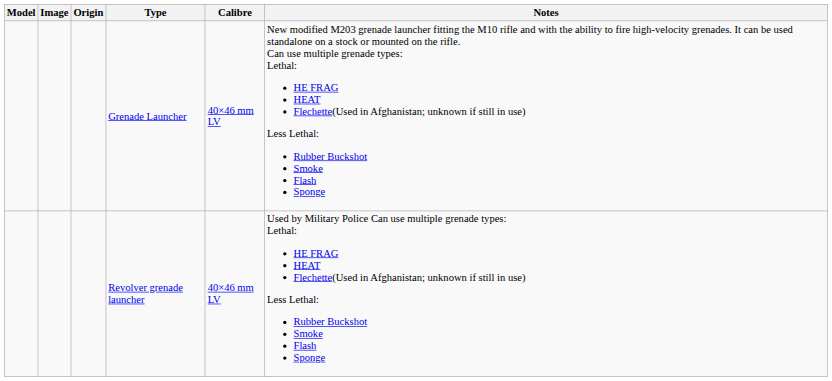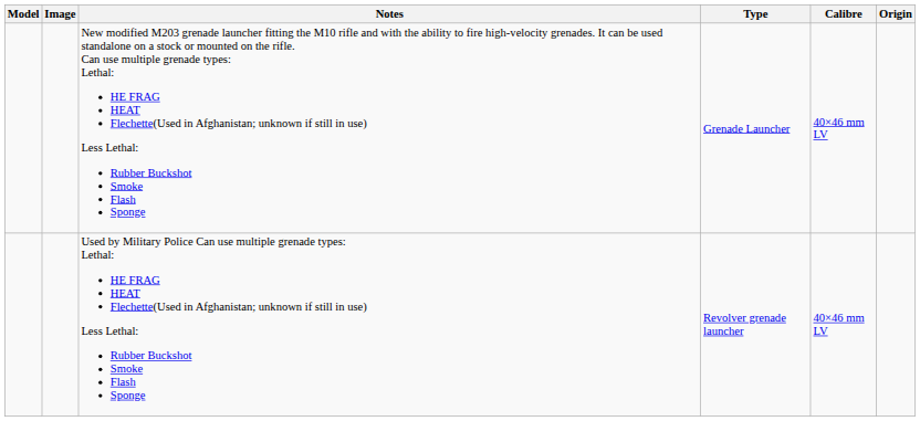 <table class="wikitable sortable">
 <tr>
 <th>Model</th>
 <th>Image</th>
-<th>Origin</th>
+<th>Notes</th>
 <th>Type</th>
 <th>Calibre</th>
-<th>Notes</th>
+<th>Origin</th>
 </tr>
 <tr>
 <td></td>
 <td><br></td>
-<td></td>
+<td>New modified M203 grenade launcher fitting the M10 rifle and with the ability to fire high-velocity grenades. It can be used standalone on a stock or mounted on the rifle.<br>Can use multiple grenade types:<br>Lethal:<ul><li><a href='#'>HE FRAG</a></li><li><a href='#'>HEAT</a></li><li><a href='#'>Flechette</a>(Used in Afghanistan; unknown if still in use)</li></ul>Less Lethal:<ul><li><a href='#'>Rubber Buckshot</a></li><li><a href='#'>Smoke</a></li><li><a href='#'>Flash</a></li><li><a href='#'>Sponge</a></li></ul></td>
 <td><a href='#'>Grenade Launcher</a></td>
 <td><a href='#'>40×46 mm LV</a></td>
-<td>New modified M203 grenade launcher fitting the M10 rifle and with the ability to fire high-velocity grenades. It can be used standalone on a stock or mounted on the rifle.<br>Can use multiple grenade types:<br>Lethal:<ul><li><a href='#'>HE FRAG</a></li><li><a href='#'>HEAT</a></li><li><a href='#'>Flechette</a>(Used in Afghanistan; unknown if still in use)</li></ul>Less Lethal:<ul><li><a href='#'>Rubber Buckshot</a></li><li><a href='#'>Smoke</a></li><li><a href='#'>Flash</a></li><li><a href='#'>Sponge</a></li></ul></td>
+<td></td>
 </tr>
 <tr>
 <td></td>
 <td></td>
-<td></td>
+<td>Used by Military Police Can use multiple grenade types:<br>Lethal:<ul><li><a href='#'>HE FRAG</a></li><li><a href='#'>HEAT</a></li><li><a href='#'>Flechette</a>(Used in Afghanistan; unknown if still in use)</li></ul>Less Lethal:<ul><li><a href='#'>Rubber Buckshot</a></li><li><a href='#'>Smoke</a></li><li><a href='#'>Flash</a></li><li><a href='#'>Sponge</a></li></ul></td>
 <td><a href='#'>Revolver grenade launcher</a></td>
 <td><a href='#'>40×46 mm LV</a></td>
-<td>Used by Military Police Can use multiple grenade types:<br>Lethal:<ul><li><a href='#'>HE FRAG</a></li><li><a href='#'>HEAT</a></li><li><a href='#'>Flechette</a>(Used in Afghanistan; unknown if still in use)</li></ul>Less Lethal:<ul><li><a href='#'>Rubber Buckshot</a></li><li><a href='#'>Smoke</a></li><li><a href='#'>Flash</a></li><li><a href='#'>Sponge</a></li></ul></td>
+<td></td>
 </tr>
 </table>
